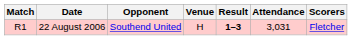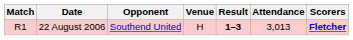 <table class="wikitable" style="font-size:100%; text-align:center">
 <tr>
 <th>Match</th>
 <th>Date</th>
 <th>Opponent</th>
 <th>Venue</th>
 <th>Result</th>
 <th>Attendance</th>
 <th>Scorers</th>
 </tr>
 <tr style="background: #FFCCCC;">
 <td>R1</td>
 <td>22 August 2006</td>
 <td><a href='#'>Southend United</a></td>
 <td>H</td>
 <td><strong>1–3</strong></td>
-<td>3,031</td>
-<td><a href='#'>Fletcher</a></td>
+<td>3,013</td>
+<td><strong><a href='#'>Fletcher</a></strong></td>
 </tr>
 </table>
